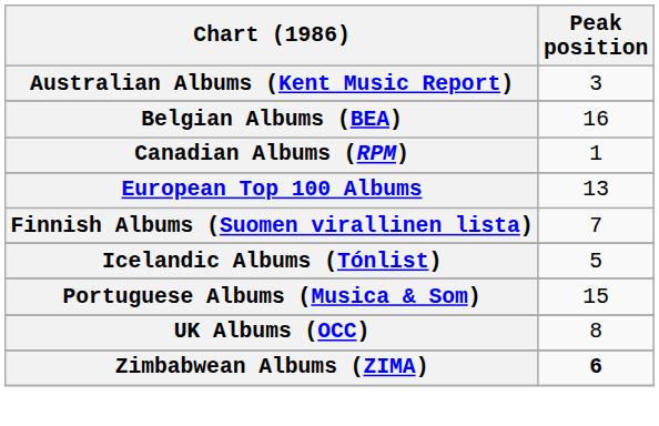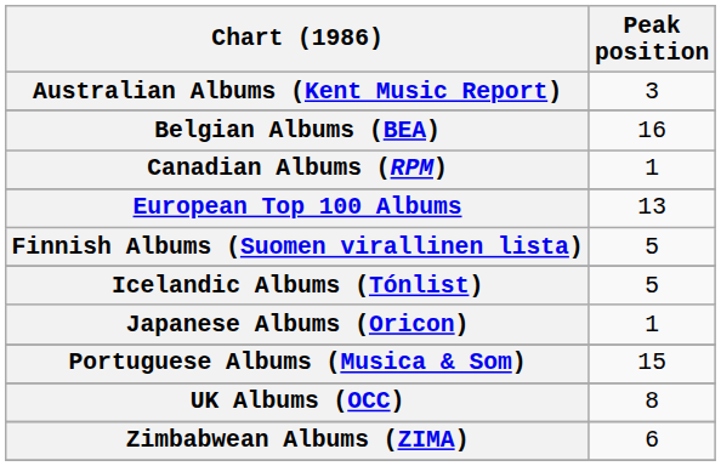 <table class="wikitable sortable plainrowheaders" style="text-align:center;">
 <tr>
 <th scope="col">Chart (1986)</th>
 <th scope="col">Peak<br> position</th>
 </tr>
 <tr>
 <th scope="row">Australian Albums (<a href='#'>Kent Music Report</a>)</th>
 <td>3</td>
 </tr>
 <tr>
 </tr>
 <tr>
 <th scope="row">Belgian Albums (<a href='#'>BEA</a>)</th>
 <td>16</td>
 </tr>
 <tr>
 <th scope="row">Canadian Albums (<em><a href='#'>RPM</a></em>)</th>
 <td>1</td>
 </tr>
 <tr>
 </tr>
 <tr>
 <th scope="row"><a href='#'>European Top 100 Albums</a></th>
 <td align="center">13</td>
 </tr>
 <tr>
 <th scope="row">Finnish Albums (<a href='#'>Suomen virallinen lista</a>)</th>
-<td>7</td>
+<td>5</td>
 </tr>
 <tr>
 </tr>
 <tr>
 <th scope="row">Icelandic Albums (<a href='#'>Tónlist</a>)</th>
 <td align="center">5</td>
+</tr>
+<tr>
+<th scope="row">Japanese Albums (<a href='#'>Oricon</a>)</th>
+<td>1</td>
 </tr>
 <tr>
 </tr>
 <tr>
 </tr>
 <tr>
 <th scope="row">Portuguese Albums (<a href='#'>Musica & Som</a>)</th>
 <td>15</td>
 </tr>
 <tr>
 </tr>
 <tr>
 </tr>
 <tr>
 <th scope="row">UK Albums (<a href='#'>OCC</a>)</th>
 <td>8</td>
 </tr>
 <tr>
 </tr>
 <tr>
 <th scope="row">Zimbabwean Albums (<a href='#'>ZIMA</a>)</th>
-<td><strong>6</strong></td>
+<td>6</td>
 </tr>
 <tr>
 </tr>
 </table>
